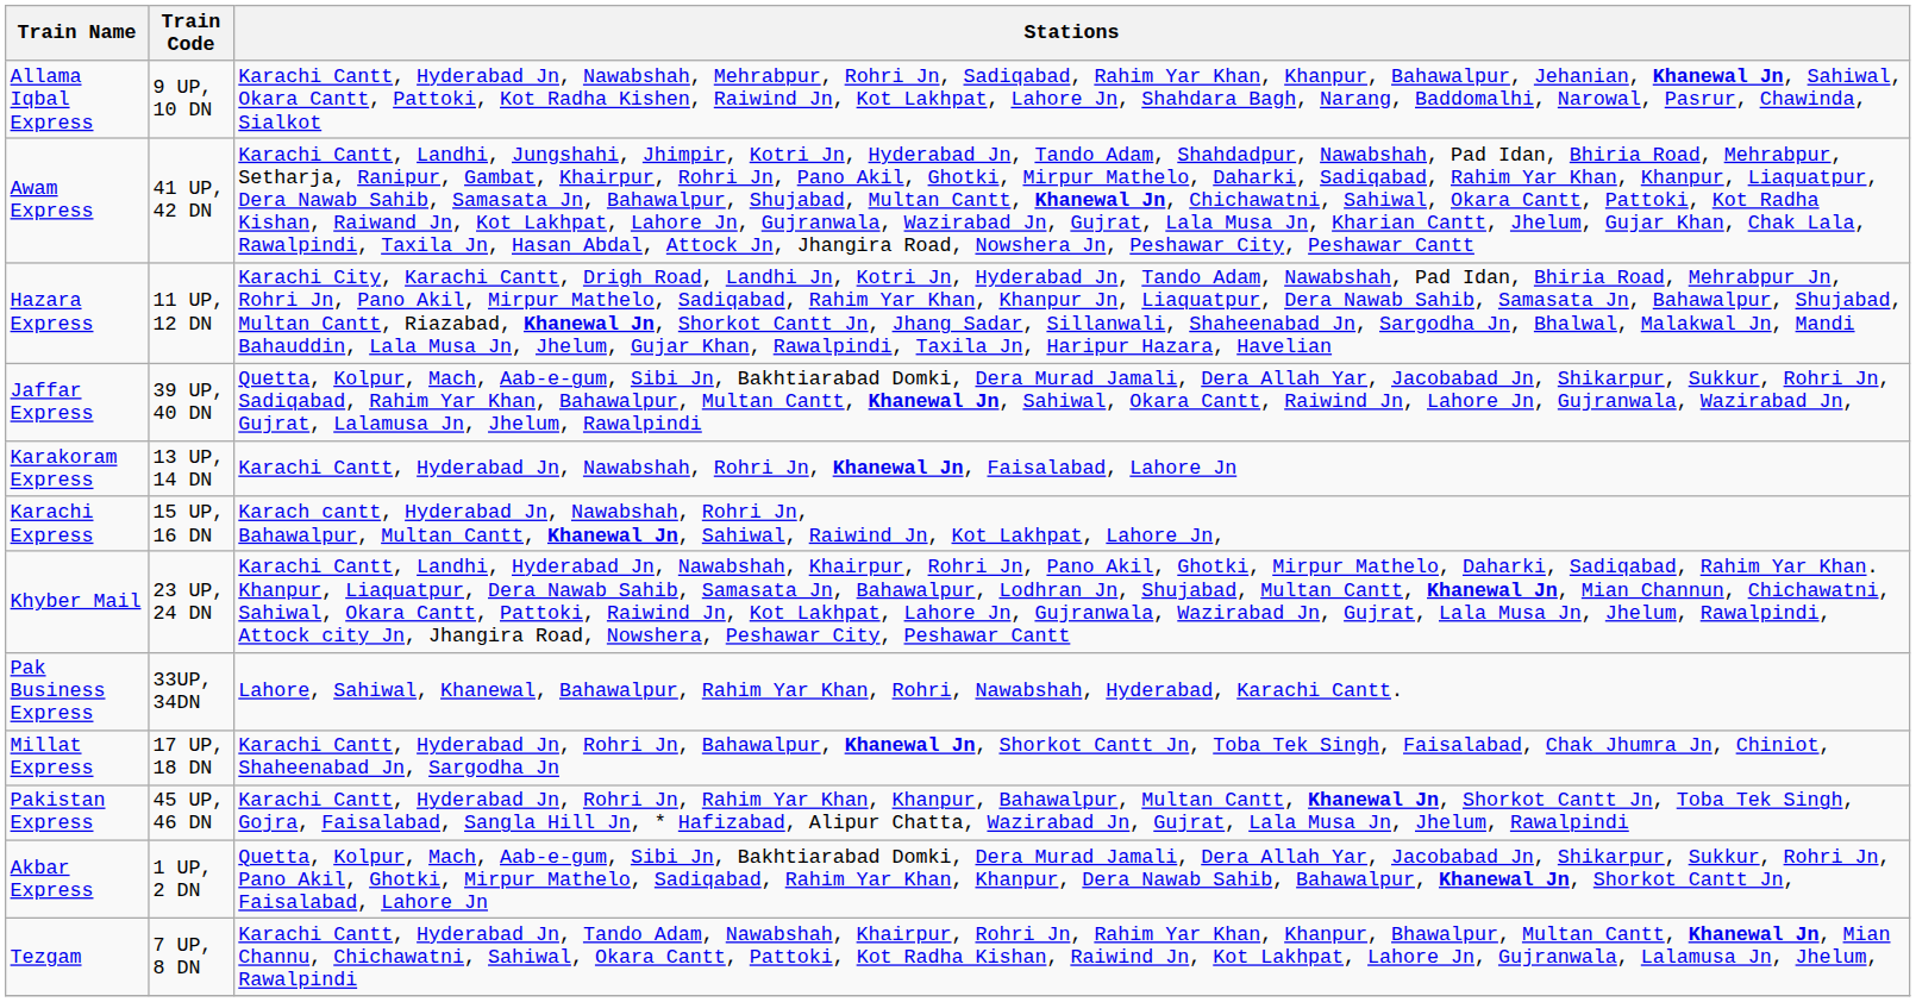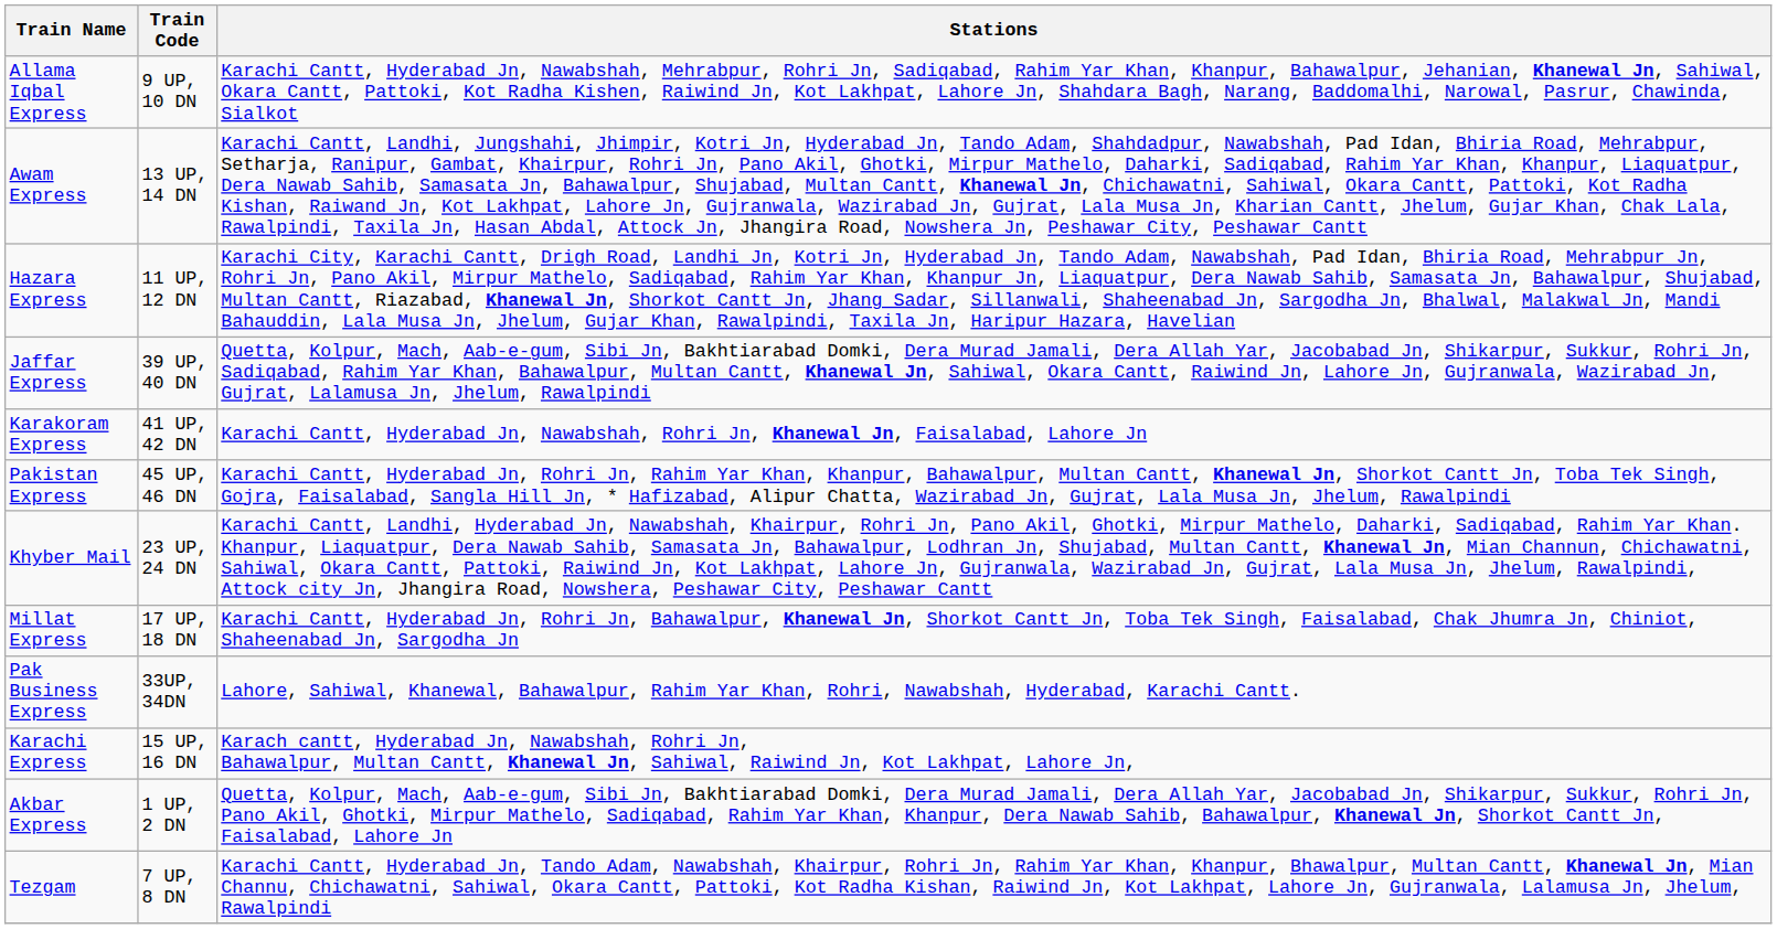 <table class="wikitable" style="text-align:left">
 <tr>
 <th>Train Name</th>
 <th>Train Code</th>
 <th>Stations</th>
 </tr>
 <tr>
 <td><a href='#'>Allama Iqbal Express</a></td>
 <td>9 UP, 10 DN</td>
 <td><a href='#'>Karachi Cantt</a>, <a href='#'>Hyderabad Jn</a>, <a href='#'>Nawabshah</a>, <a href='#'>Mehrabpur</a>, <a href='#'>Rohri Jn</a>, <a href='#'>Sadiqabad</a>, <a href='#'>Rahim Yar Khan</a>, <a href='#'>Khanpur</a>, <a href='#'>Bahawalpur</a>, <a href='#'>Jehanian</a>, <strong><a href='#'>Khanewal Jn</a></strong>, <a href='#'>Sahiwal</a>,   <a href='#'>Okara Cantt</a>, <a href='#'>Pattoki</a>, <a href='#'>Kot Radha Kishen</a>, <a href='#'>Raiwind Jn</a>, <a href='#'>Kot Lakhpat</a>, <a href='#'>Lahore Jn</a>, <a href='#'>Shahdara Bagh</a>, <a href='#'>Narang</a>, <a href='#'>Baddomalhi</a>, <a href='#'>Narowal</a>, <a href='#'>Pasrur</a>, <a href='#'>Chawinda</a>, <a href='#'>Sialkot</a></td>
 </tr>
 <tr>
 <td><a href='#'>Awam Express</a></td>
-<td>41 UP, 42 DN</td>
+<td>13 UP, 14 DN</td>
 <td><a href='#'>Karachi Cantt</a>, <a href='#'>Landhi</a>, <a href='#'>Jungshahi</a>, <a href='#'>Jhimpir</a>, <a href='#'>Kotri Jn</a>, <a href='#'>Hyderabad Jn</a>, <a href='#'>Tando Adam</a>, <a href='#'>Shahdadpur</a>, <a href='#'>Nawabshah</a>, Pad Idan, <a href='#'>Bhiria Road</a>, <a href='#'>Mehrabpur</a>, Setharja, <a href='#'>Ranipur</a>, <a href='#'>Gambat</a>, <a href='#'>Khairpur</a>, <a href='#'>Rohri Jn</a>, <a href='#'>Pano Akil</a>, <a href='#'>Ghotki</a>, <a href='#'>Mirpur Mathelo</a>, <a href='#'>Daharki</a>, <a href='#'>Sadiqabad</a>, <a href='#'>Rahim Yar Khan</a>, <a href='#'>Khanpur</a>, <a href='#'>Liaquatpur</a>, <a href='#'>Dera Nawab Sahib</a>, <a href='#'>Samasata Jn</a>, <a href='#'>Bahawalpur</a>, <a href='#'>Shujabad</a>, <a href='#'>Multan Cantt</a>, <strong><a href='#'>Khanewal Jn</a></strong>, <a href='#'>Chichawatni</a>, <a href='#'>Sahiwal</a>, <a href='#'>Okara Cantt</a>, <a href='#'>Pattoki</a>, <a href='#'>Kot Radha Kishan</a>, <a href='#'>Raiwand Jn</a>, <a href='#'>Kot Lakhpat</a>, <a href='#'>Lahore Jn</a>, <a href='#'>Gujranwala</a>, <a href='#'>Wazirabad Jn</a>, <a href='#'>Gujrat</a>, <a href='#'>Lala Musa Jn</a>, <a href='#'>Kharian Cantt</a>, <a href='#'>Jhelum</a>, <a href='#'>Gujar Khan</a>, <a href='#'>Chak Lala</a>, <a href='#'>Rawalpindi</a>, <a href='#'>Taxila Jn</a>, <a href='#'>Hasan Abdal</a>, <a href='#'>Attock Jn</a>, Jhangira Road, <a href='#'>Nowshera Jn</a>, <a href='#'>Peshawar City</a>, <a href='#'>Peshawar Cantt</a></td>
 </tr>
 <tr>
 <td><a href='#'>Hazara Express</a></td>
 <td>11 UP, 12 DN</td>
 <td><a href='#'>Karachi City</a>, <a href='#'>Karachi Cantt</a>, <a href='#'>Drigh Road</a>, <a href='#'>Landhi Jn</a>, <a href='#'>Kotri Jn</a>, <a href='#'>Hyderabad Jn</a>, <a href='#'>Tando Adam</a>, <a href='#'>Nawabshah</a>, Pad Idan, <a href='#'>Bhiria Road</a>, <a href='#'>Mehrabpur Jn</a>, <a href='#'>Rohri Jn</a>, <a href='#'>Pano Akil</a>, <a href='#'>Mirpur Mathelo</a>, <a href='#'>Sadiqabad</a>, <a href='#'>Rahim Yar Khan</a>, <a href='#'>Khanpur Jn</a>, <a href='#'>Liaquatpur</a>, <a href='#'>Dera Nawab Sahib</a>, <a href='#'>Samasata Jn</a>, <a href='#'>Bahawalpur</a>, <a href='#'>Shujabad</a>, <a href='#'>Multan Cantt</a>, Riazabad, <strong><a href='#'>Khanewal Jn</a></strong>, <a href='#'>Shorkot Cantt Jn</a>, <a href='#'>Jhang Sadar</a>, <a href='#'>Sillanwali</a>, <a href='#'>Shaheenabad Jn</a>, <a href='#'>Sargodha Jn</a>, <a href='#'>Bhalwal</a>, <a href='#'>Malakwal Jn</a>, <a href='#'>Mandi Bahauddin</a>, <a href='#'>Lala Musa Jn</a>, <a href='#'>Jhelum</a>, <a href='#'>Gujar Khan</a>, <a href='#'>Rawalpindi</a>, <a href='#'>Taxila Jn</a>, <a href='#'>Haripur Hazara</a>, <a href='#'>Havelian</a></td>
 </tr>
 <tr>
 <td><a href='#'>Jaffar Express</a></td>
 <td>39 UP, 40 DN</td>
 <td><a href='#'>Quetta</a>, <a href='#'>Kolpur</a>, <a href='#'>Mach</a>, <a href='#'>Aab-e-gum</a>, <a href='#'>Sibi Jn</a>, Bakhtiarabad Domki, <a href='#'>Dera Murad Jamali</a>, <a href='#'>Dera Allah Yar</a>, <a href='#'>Jacobabad Jn</a>, <a href='#'>Shikarpur</a>, <a href='#'>Sukkur</a>, <a href='#'>Rohri Jn</a>, <a href='#'>Sadiqabad</a>, <a href='#'>Rahim Yar Khan</a>, <a href='#'>Bahawalpur</a>, <a href='#'>Multan Cantt</a>, <strong><a href='#'>Khanewal Jn</a></strong>, <a href='#'>Sahiwal</a>, <a href='#'>Okara Cantt</a>, <a href='#'>Raiwind Jn</a>, <a href='#'>Lahore Jn</a>, <a href='#'>Gujranwala</a>, <a href='#'>Wazirabad Jn</a>, <a href='#'>Gujrat</a>, <a href='#'>Lalamusa Jn</a>, <a href='#'>Jhelum</a>, <a href='#'>Rawalpindi</a></td>
 </tr>
 <tr>
 <td><a href='#'>Karakoram Express</a></td>
-<td>13 UP, 14 DN</td>
+<td>41 UP, 42 DN</td>
 <td><a href='#'>Karachi Cantt</a>, <a href='#'>Hyderabad Jn</a>, <a href='#'>Nawabshah</a>, <a href='#'>Rohri Jn</a>, <strong><a href='#'>Khanewal Jn</a></strong>, <a href='#'>Faisalabad</a>, <a href='#'>Lahore Jn</a></td>
 </tr>
 <tr>
-<td><a href='#'>Karachi Express</a></td>
-<td>15 UP, 16 DN</td>
-<td><a href='#'>Karach cantt</a>, <a href='#'>Hyderabad Jn</a>, <a href='#'>Nawabshah</a>, <a href='#'>Rohri Jn</a>,<br><a href='#'>Bahawalpur</a>, <a href='#'>Multan Cantt</a>, <strong><a href='#'>Khanewal Jn</a></strong>, <a href='#'>Sahiwal</a>, <a href='#'>Raiwind Jn</a>, <a href='#'>Kot Lakhpat</a>, <a href='#'>Lahore Jn</a>,</td>
+<td><a href='#'>Pakistan Express</a></td>
+<td>45 UP, 46 DN</td>
+<td><a href='#'>Karachi Cantt</a>, <a href='#'>Hyderabad Jn</a>, <a href='#'>Rohri Jn</a>, <a href='#'>Rahim Yar Khan</a>, <a href='#'>Khanpur</a>, <a href='#'>Bahawalpur</a>, <a href='#'>Multan Cantt</a>, <strong><a href='#'>Khanewal Jn</a></strong>, <a href='#'>Shorkot Cantt Jn</a>, <a href='#'>Toba Tek Singh</a>, <a href='#'>Gojra</a>, <a href='#'>Faisalabad</a>, <a href='#'>Sangla Hill Jn</a>, * <a href='#'>Hafizabad</a>, Alipur Chatta, <a href='#'>Wazirabad Jn</a>, <a href='#'>Gujrat</a>, <a href='#'>Lala Musa Jn</a>, <a href='#'>Jhelum</a>, <a href='#'>Rawalpindi</a></td>
 </tr>
 <tr>
 <td><a href='#'>Khyber Mail</a></td>
 <td>23 UP, 24 DN</td>
 <td><a href='#'>Karachi Cantt</a>, <a href='#'>Landhi</a>, <a href='#'>Hyderabad Jn</a>, <a href='#'>Nawabshah</a>, <a href='#'>Khairpur</a>, <a href='#'>Rohri Jn</a>, <a href='#'>Pano Akil</a>, <a href='#'>Ghotki</a>, <a href='#'>Mirpur Mathelo</a>, <a href='#'>Daharki</a>, <a href='#'>Sadiqabad</a>, <a href='#'>Rahim Yar Khan</a>. <a href='#'>Khanpur</a>, <a href='#'>Liaquatpur</a>, <a href='#'>Dera Nawab Sahib</a>, <a href='#'>Samasata Jn</a>, <a href='#'>Bahawalpur</a>, <a href='#'>Lodhran Jn</a>, <a href='#'>Shujabad</a>, <a href='#'>Multan Cantt</a>, <strong><a href='#'>Khanewal Jn</a></strong>, <a href='#'>Mian Channun</a>, <a href='#'>Chichawatni</a>, <a href='#'>Sahiwal</a>, <a href='#'>Okara Cantt</a>, <a href='#'>Pattoki</a>, <a href='#'>Raiwind Jn</a>, <a href='#'>Kot Lakhpat</a>, <a href='#'>Lahore Jn</a>, <a href='#'>Gujranwala</a>, <a href='#'>Wazirabad Jn</a>, <a href='#'>Gujrat</a>, <a href='#'>Lala Musa Jn</a>, <a href='#'>Jhelum</a>, <a href='#'>Rawalpindi</a>, <a href='#'>Attock city Jn</a>, Jhangira Road, <a href='#'>Nowshera</a>, <a href='#'>Peshawar City</a>, <a href='#'>Peshawar Cantt</a></td>
 </tr>
 <tr>
+<td><a href='#'>Millat Express</a></td>
+<td>17 UP, 18 DN</td>
+<td><a href='#'>Karachi Cantt</a>, <a href='#'>Hyderabad Jn</a>, <a href='#'>Rohri Jn</a>, <a href='#'>Bahawalpur</a>, <strong><a href='#'>Khanewal Jn</a></strong>, <a href='#'>Shorkot Cantt Jn</a>, <a href='#'>Toba Tek Singh</a>, <a href='#'>Faisalabad</a>, <a href='#'>Chak Jhumra Jn</a>, <a href='#'>Chiniot</a>, <a href='#'>Shaheenabad Jn</a>, <a href='#'>Sargodha Jn</a></td>
+</tr>
+<tr>
 <td><a href='#'>Pak Business Express</a></td>
 <td>33UP, 34DN</td>
 <td><a href='#'>Lahore</a>, <a href='#'>Sahiwal</a>, <a href='#'>Khanewal</a>, <a href='#'>Bahawalpur</a>, <a href='#'>Rahim Yar Khan</a>, <a href='#'>Rohri</a>, <a href='#'>Nawabshah</a>, <a href='#'>Hyderabad</a>, <a href='#'>Karachi Cantt</a>.</td>
 </tr>
 <tr>
-<td><a href='#'>Millat Express</a></td>
-<td>17 UP, 18 DN</td>
-<td><a href='#'>Karachi Cantt</a>, <a href='#'>Hyderabad Jn</a>, <a href='#'>Rohri Jn</a>, <a href='#'>Bahawalpur</a>, <strong><a href='#'>Khanewal Jn</a></strong>, <a href='#'>Shorkot Cantt Jn</a>, <a href='#'>Toba Tek Singh</a>, <a href='#'>Faisalabad</a>, <a href='#'>Chak Jhumra Jn</a>, <a href='#'>Chiniot</a>, <a href='#'>Shaheenabad Jn</a>, <a href='#'>Sargodha Jn</a></td>
-</tr>
-<tr>
-<td><a href='#'>Pakistan Express</a></td>
-<td>45 UP, 46 DN</td>
-<td><a href='#'>Karachi Cantt</a>, <a href='#'>Hyderabad Jn</a>, <a href='#'>Rohri Jn</a>, <a href='#'>Rahim Yar Khan</a>, <a href='#'>Khanpur</a>, <a href='#'>Bahawalpur</a>, <a href='#'>Multan Cantt</a>, <strong><a href='#'>Khanewal Jn</a></strong>, <a href='#'>Shorkot Cantt Jn</a>, <a href='#'>Toba Tek Singh</a>, <a href='#'>Gojra</a>, <a href='#'>Faisalabad</a>, <a href='#'>Sangla Hill Jn</a>, * <a href='#'>Hafizabad</a>, Alipur Chatta, <a href='#'>Wazirabad Jn</a>, <a href='#'>Gujrat</a>, <a href='#'>Lala Musa Jn</a>, <a href='#'>Jhelum</a>, <a href='#'>Rawalpindi</a></td>
+<td><a href='#'>Karachi Express</a></td>
+<td>15 UP, 16 DN</td>
+<td><a href='#'>Karach cantt</a>, <a href='#'>Hyderabad Jn</a>, <a href='#'>Nawabshah</a>, <a href='#'>Rohri Jn</a>,<br><a href='#'>Bahawalpur</a>, <a href='#'>Multan Cantt</a>, <strong><a href='#'>Khanewal Jn</a></strong>, <a href='#'>Sahiwal</a>, <a href='#'>Raiwind Jn</a>, <a href='#'>Kot Lakhpat</a>, <a href='#'>Lahore Jn</a>,</td>
 </tr>
 <tr>
 <td><a href='#'>Akbar Express</a></td>
 <td>1 UP, 2 DN</td>
 <td><a href='#'>Quetta</a>, <a href='#'>Kolpur</a>, <a href='#'>Mach</a>, <a href='#'>Aab-e-gum</a>, <a href='#'>Sibi Jn</a>, Bakhtiarabad Domki, <a href='#'>Dera Murad Jamali</a>, <a href='#'>Dera Allah Yar</a>, <a href='#'>Jacobabad Jn</a>, <a href='#'>Shikarpur</a>, <a href='#'>Sukkur</a>, <a href='#'>Rohri Jn</a>, <a href='#'>Pano Akil</a>, <a href='#'>Ghotki</a>, <a href='#'>Mirpur Mathelo</a>, <a href='#'>Sadiqabad</a>, <a href='#'>Rahim Yar Khan</a>, <a href='#'>Khanpur</a>, <a href='#'>Dera Nawab Sahib</a>, <a href='#'>Bahawalpur</a>, <strong><a href='#'>Khanewal Jn</a></strong>, <a href='#'>Shorkot Cantt Jn</a>, <a href='#'>Faisalabad</a>, <a href='#'>Lahore Jn</a></td>
 </tr>
 <tr>
 <td><a href='#'>Tezgam</a></td>
 <td>7 UP, 8 DN</td>
 <td><a href='#'>Karachi Cantt</a>, <a href='#'>Hyderabad Jn</a>, <a href='#'>Tando Adam</a>, <a href='#'>Nawabshah</a>, <a href='#'>Khairpur</a>, <a href='#'>Rohri Jn</a>, <a href='#'>Rahim Yar Khan</a>, <a href='#'>Khanpur</a>, <a href='#'>Bhawalpur</a>, <a href='#'>Multan Cantt</a>,  <strong><a href='#'>Khanewal Jn</a></strong>, <a href='#'>Mian Channu</a>, <a href='#'>Chichawatni</a>, <a href='#'>Sahiwal</a>, <a href='#'>Okara Cantt</a>, <a href='#'>Pattoki</a>, <a href='#'>Kot Radha Kishan</a>, <a href='#'>Raiwind Jn</a>, <a href='#'>Kot Lakhpat</a>, <a href='#'>Lahore Jn</a>, <a href='#'>Gujranwala</a>, <a href='#'>Lalamusa Jn</a>, <a href='#'>Jhelum</a>, <a href='#'>Rawalpindi</a></td>
 </tr>
 <tr>
 </tr>
 </table>
